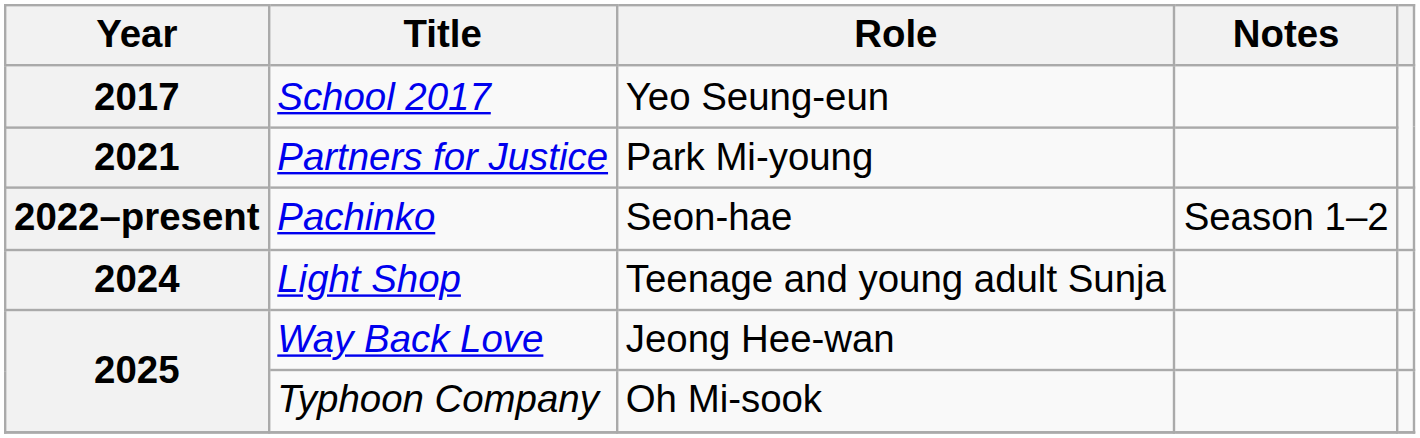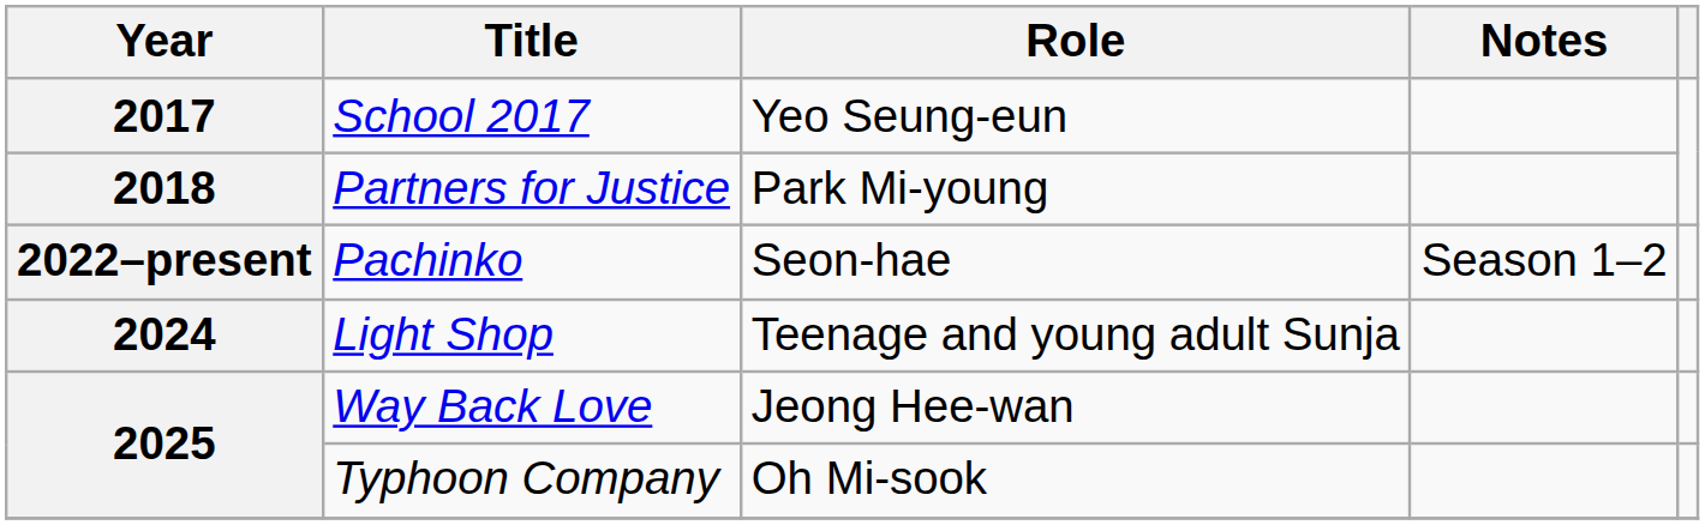 <table class="wikitable plainrowheaders sortable">
 <tr>
 <th scope="col">Year</th>
 <th scope="col">Title</th>
 <th scope="col">Role</th>
 <th scope="col" class="unsortable">Notes</th>
 <th scope="col" class="unsortable"></th>
 </tr>
 <tr>
 <th scope="row">2017</th>
 <td><em><a href='#'>School 2017</a></em></td>
 <td>Yeo Seung-eun</td>
 <td></td>
 <td rowspan="2" style="text-align:center"></td>
 </tr>
 <tr>
-<th scope="row">2021</th>
+<th scope="row">2018</th>
 <td><em><a href='#'>Partners for Justice</a></em></td>
 <td>Park Mi-young</td>
 <td></td>
 </tr>
 <tr>
 <th scope="row">2022–present</th>
 <td><em><a href='#'>Pachinko</a></em></td>
 <td>Seon-hae</td>
 <td>Season 1–2</td>
 <td style="text-align:center"></td>
 </tr>
 <tr>
 <th scope="row">2024</th>
 <td><em><a href='#'>Light Shop</a></em></td>
 <td>Teenage and young adult Sunja</td>
 <td></td>
 <td style="text-align:center"></td>
 </tr>
 <tr>
 <th scope="row" rowspan="2">2025</th>
 <td><em><a href='#'>Way Back Love</a></em></td>
 <td>Jeong Hee-wan</td>
 <td></td>
 <td style="text-align:center"></td>
 </tr>
 <tr>
 <td><em>Typhoon Company</em></td>
 <td>Oh Mi-sook</td>
 <td></td>
 <td style="text-align:center"></td>
 </tr>
 <tr>
 </tr>
 </table>
